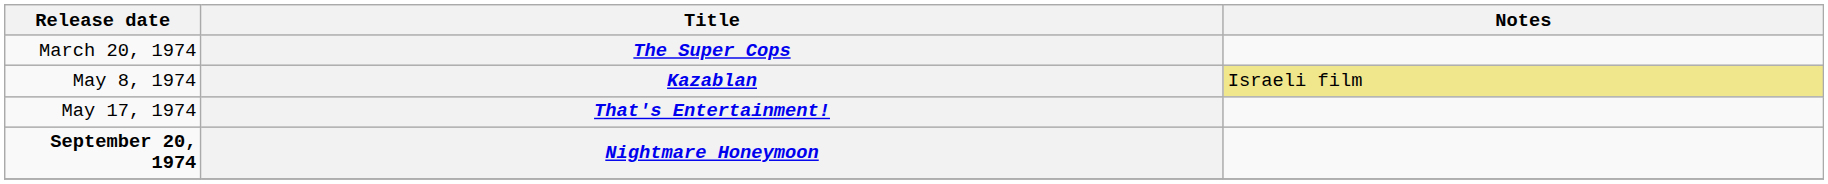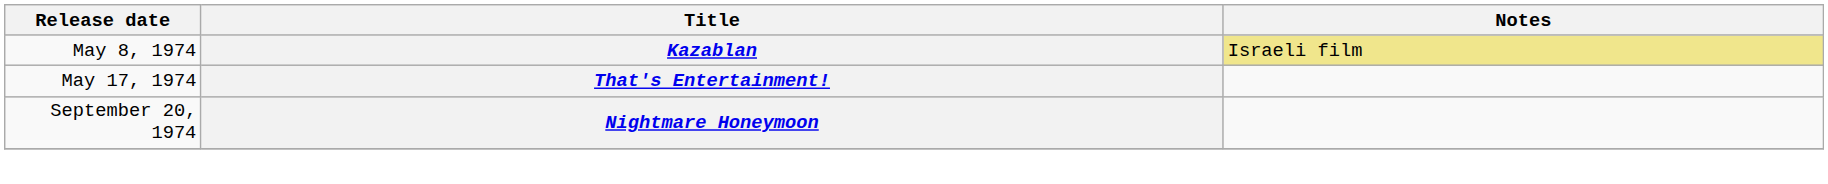 <table class="wikitable sortable" style="width:100%;">
 <tr>
 <th scope="col" style="width:130px;">Release date</th>
 <th>Title</th>
 <th>Notes</th>
-</tr>
-<tr>
-<td style="text-align:right;">March 20, 1974</td>
-<th scope="row"><em><a href='#'>The Super Cops</a></em></th>
-<td></td>
 </tr>
 <tr>
 <td style="text-align:right;">May 8, 1974</td>
 <th scope="row"><em><a href='#'>Kazablan</a></em></th>
 <td style="background: khaki;">Israeli film</td>
 </tr>
 <tr>
 <td style="text-align:right;">May 17, 1974</td>
 <th scope="row"><em><a href='#'>That's Entertainment!</a></em></th>
 <td></td>
 </tr>
 <tr>
-<td style="text-align:right;"><strong>September 20, 1974</strong></td>
+<td style="text-align:right;">September 20, 1974</td>
 <th scope="row"><em><a href='#'>Nightmare Honeymoon</a></em></th>
 <td></td>
 </tr>
 <tr>
 </tr>
 </table>
